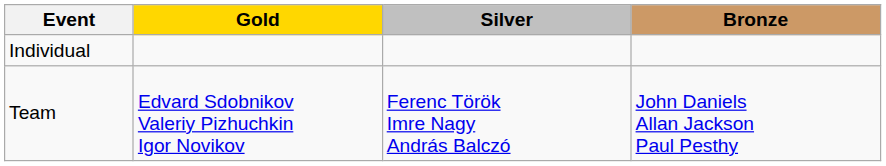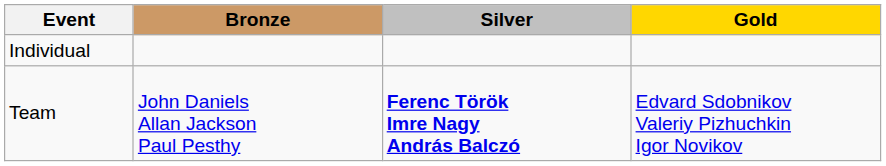 <table class="wikitable">
 <tr>
 <th width="100">Event</th>
+<th style="background-color:#CC9966;" width="200"> Bronze</th>
+<th style="background-color:silver;" width="200">Silver</th>
 <th style="background-color:gold;" width="200"> Gold</th>
-<th style="background-color:silver;" width="200">Silver</th>
-<th style="background-color:#CC9966;" width="200"> Bronze</th>
 </tr>
 <tr>
 <td>Individual</td>
 <td></td>
 <td></td>
 <td></td>
 </tr>
 <tr>
 <td>Team</td>
+<td> <br><a href='#'>John Daniels</a><br> <a href='#'>Allan Jackson</a><br> <a href='#'>Paul Pesthy</a></td>
+<td><strong> <br><a href='#'>Ferenc Török</a><br> <a href='#'>Imre Nagy</a><br> <a href='#'>András Balczó</a></strong></td>
 <td> <br> <a href='#'>Edvard Sdobnikov</a> <br> <a href='#'>Valeriy Pizhuchkin</a><br> <a href='#'>Igor Novikov</a></td>
-<td> <br><a href='#'>Ferenc Török</a><br> <a href='#'>Imre Nagy</a><br> <a href='#'>András Balczó</a></td>
-<td> <br><a href='#'>John Daniels</a><br> <a href='#'>Allan Jackson</a><br> <a href='#'>Paul Pesthy</a></td>
 </tr>
 </table>
